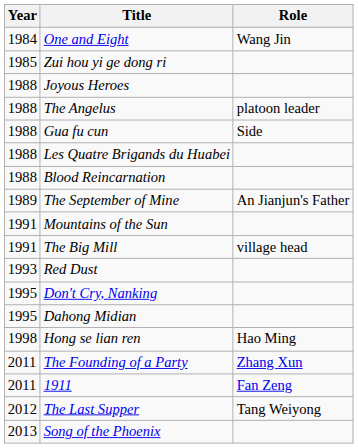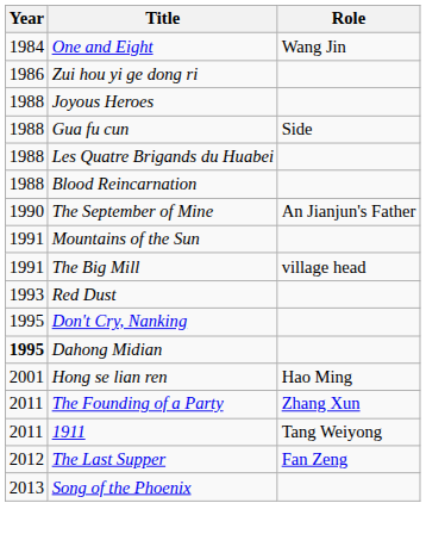 <table class="wikitable">
 <tr>
 <th>Year</th>
 <th>Title</th>
 <th>Role</th>
 </tr>
 <tr>
 <td>1984</td>
 <td><em><a href='#'>One and Eight</a></em></td>
 <td>Wang Jin</td>
 </tr>
 <tr>
-<td>1985</td>
+<td>1986</td>
 <td><em>Zui hou yi ge dong ri</em></td>
 <td></td>
 </tr>
 <tr>
 <td>1988</td>
 <td><em>Joyous Heroes</em></td>
 <td></td>
-</tr>
-<tr>
-<td>1988</td>
-<td><em>The Angelus</em></td>
-<td>platoon leader</td>
 </tr>
 <tr>
 <td>1988</td>
 <td><em>Gua fu cun</em></td>
 <td>Side</td>
 </tr>
 <tr>
 <td>1988</td>
 <td><em>Les Quatre Brigands du Huabei</em></td>
 <td></td>
 </tr>
 <tr>
 <td>1988</td>
 <td><em>Blood Reincarnation</em></td>
 <td></td>
 </tr>
 <tr>
-<td>1989</td>
+<td>1990</td>
 <td><em>The September of Mine</em></td>
 <td>An Jianjun's Father</td>
 </tr>
 <tr>
 <td>1991</td>
 <td><em>Mountains of the Sun</em></td>
 <td></td>
 </tr>
 <tr>
 <td>1991</td>
 <td><em>The Big Mill</em></td>
 <td>village head</td>
 </tr>
 <tr>
 <td>1993</td>
 <td><em>Red Dust</em></td>
 <td></td>
 </tr>
 <tr>
 <td>1995</td>
 <td><em><a href='#'>Don't Cry, Nanking</a></em></td>
 <td></td>
 </tr>
 <tr>
-<td>1995</td>
+<td><strong>1995</strong></td>
 <td><em>Dahong Midian</em></td>
 <td></td>
 </tr>
 <tr>
-<td>1998</td>
+<td>2001</td>
 <td><em>Hong se lian ren</em></td>
 <td>Hao Ming</td>
 </tr>
 <tr>
 <td>2011</td>
 <td><em><a href='#'>The Founding of a Party</a></em></td>
 <td><a href='#'>Zhang Xun</a></td>
 </tr>
 <tr>
 <td>2011</td>
 <td><em><a href='#'>1911</a></em></td>
-<td><a href='#'>Fan Zeng</a></td>
+<td>Tang Weiyong</td>
 </tr>
 <tr>
 <td>2012</td>
 <td><em><a href='#'>The Last Supper</a></em></td>
-<td>Tang Weiyong</td>
+<td><a href='#'>Fan Zeng</a></td>
 </tr>
 <tr>
 <td>2013</td>
 <td><em><a href='#'>Song of the Phoenix</a></em></td>
 <td></td>
 </tr>
 </table>
